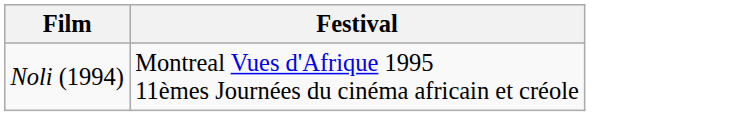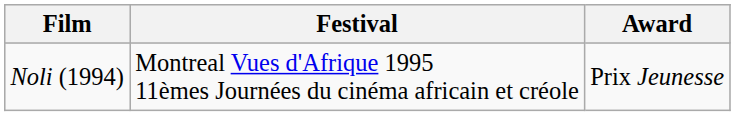 <table class="wikitable">
 <tr>
 <th>Film</th>
 <th>Festival</th>
+<th>Award</th>
 </tr>
 <tr>
 <td><em>Noli</em> (1994)</td>
 <td>Montreal <a href='#'>Vues d'Afrique</a> 1995 <br>11èmes Journées du cinéma africain et créole</td>
+<td>Prix <em>Jeunesse</em></td>
 </tr>
 </table>
